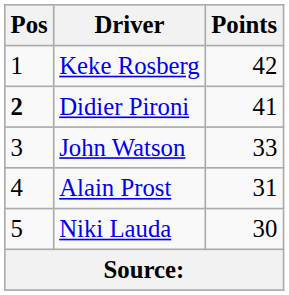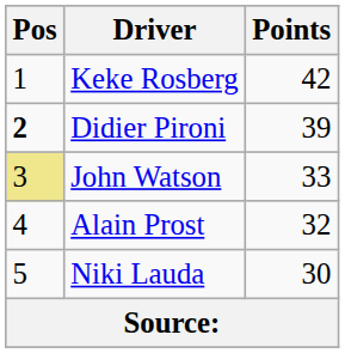 <table class="wikitable" style="font-size: 95%;">
 <tr>
 <th>Pos</th>
 <th>Driver</th>
 <th>Points</th>
 </tr>
 <tr>
 <td>1</td>
 <td> <a href='#'>Keke Rosberg</a></td>
 <td align="right">42</td>
 </tr>
 <tr>
 <td><strong>2</strong></td>
 <td> <a href='#'>Didier Pironi</a></td>
-<td align="right">41</td>
+<td align="right">39</td>
 </tr>
 <tr>
-<td>3</td>
+<td style="background: khaki;">3</td>
 <td> <a href='#'>John Watson</a></td>
 <td align="right">33</td>
 </tr>
 <tr>
 <td>4</td>
 <td> <a href='#'>Alain Prost</a></td>
-<td align="right">31</td>
+<td align="right">32</td>
 </tr>
 <tr>
 <td>5</td>
 <td> <a href='#'>Niki Lauda</a></td>
 <td align="right">30</td>
 </tr>
 <tr>
 <th colspan=4>Source: </th>
 </tr>
 </table>
